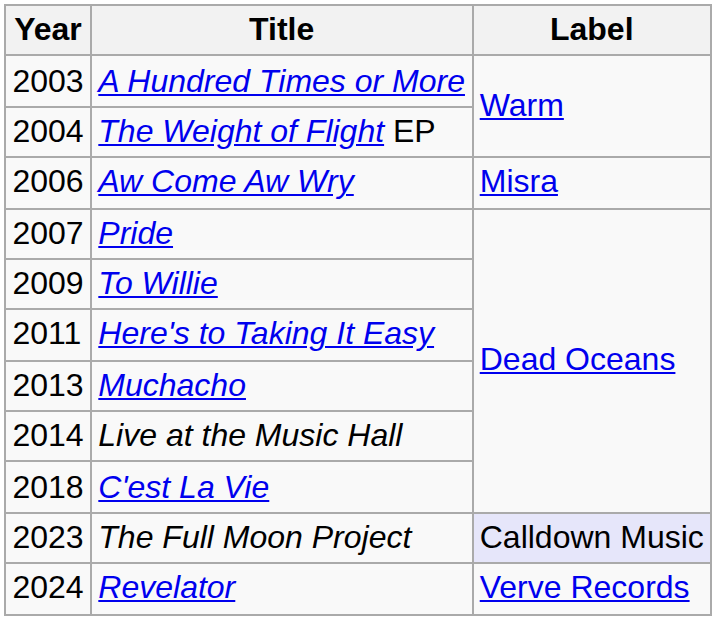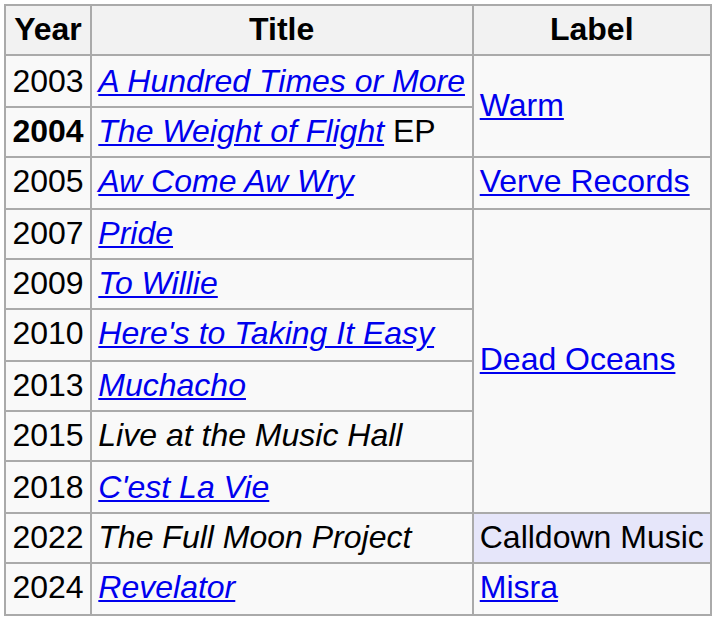 <table class="wikitable">
 <tr>
 <th>Year</th>
 <th>Title</th>
 <th>Label</th>
 </tr>
 <tr>
 </tr>
 <tr>
 <td>2003</td>
 <td><em><a href='#'>A Hundred Times or More</a></em></td>
 <td rowspan="2"><a href='#'>Warm</a></td>
 </tr>
 <tr>
-<td>2004</td>
+<td><strong>2004</strong></td>
 <td><em><a href='#'>The Weight of Flight</a></em> EP</td>
 </tr>
 <tr>
-<td>2006</td>
+<td>2005</td>
 <td><em><a href='#'>Aw Come Aw Wry</a></em></td>
-<td><a href='#'>Misra</a></td>
+<td><a href='#'>Verve Records</a></td>
 </tr>
 <tr>
 <td>2007</td>
 <td><em><a href='#'>Pride</a></em></td>
 <td rowspan="6"><a href='#'>Dead Oceans</a></td>
 </tr>
 <tr>
 <td>2009</td>
 <td><em><a href='#'>To Willie</a></em></td>
 </tr>
 <tr>
-<td>2011</td>
+<td>2010</td>
 <td><em><a href='#'>Here's to Taking It Easy</a></em></td>
 </tr>
 <tr>
 <td>2013</td>
 <td><em><a href='#'>Muchacho</a></em></td>
 </tr>
 <tr>
-<td>2014</td>
+<td>2015</td>
 <td><em>Live at the Music Hall</em></td>
 </tr>
 <tr>
 <td>2018</td>
 <td><em><a href='#'>C'est La Vie</a></em></td>
 </tr>
 <tr>
-<td>2023</td>
+<td>2022</td>
 <td><em>The Full Moon Project</em></td>
 <td style="background: lavender;">Calldown Music</td>
 </tr>
 <tr>
 <td>2024</td>
 <td><em><a href='#'>Revelator</a></em></td>
-<td><a href='#'>Verve Records</a></td>
+<td><a href='#'>Misra</a></td>
 </tr>
 </table>
